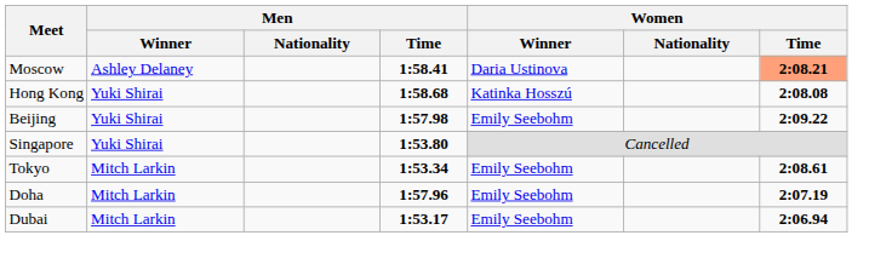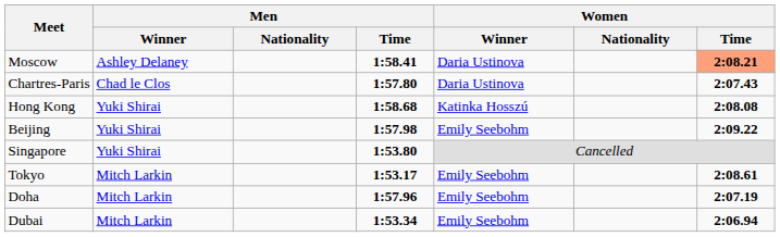 <table class="wikitable">
 <tr>
 <th rowspan="2">Meet</th>
 <th colspan="3">Men</th>
 <th colspan="3">Women</th>
 </tr>
 <tr>
 <th width=150>Winner</th>
 <th width=130>Nationality</th>
 <th width=80>Time</th>
 <th width=150>Winner</th>
 <th width=130>Nationality</th>
 <th width=80>Time</th>
 </tr>
 <tr>
 <td>Moscow</td>
 <td><a href='#'>Ashley Delaney</a></td>
 <td></td>
 <td align=center><strong>1:58.41</strong></td>
 <td><a href='#'>Daria Ustinova</a></td>
 <td></td>
 <td align=center style="background: lightsalmon;"><strong>2:08.21</strong></td>
+</tr>
+<tr>
+<td>Chartres-Paris</td>
+<td><a href='#'>Chad le Clos</a></td>
+<td></td>
+<td align=center><strong>1:57.80</strong></td>
+<td><a href='#'>Daria Ustinova</a></td>
+<td></td>
+<td align=center><strong>2:07.43</strong></td>
 </tr>
 <tr>
 <td>Hong Kong</td>
 <td><a href='#'>Yuki Shirai</a></td>
 <td></td>
 <td align=center><strong>1:58.68</strong></td>
 <td><a href='#'>Katinka Hosszú</a></td>
 <td></td>
 <td align=center><strong>2:08.08</strong></td>
 </tr>
 <tr>
 <td>Beijing</td>
 <td><a href='#'>Yuki Shirai</a></td>
 <td></td>
 <td align=center><strong>1:57.98</strong></td>
 <td><a href='#'>Emily Seebohm</a></td>
 <td></td>
 <td align=center><strong>2:09.22</strong></td>
 </tr>
 <tr>
 <td>Singapore</td>
 <td><a href='#'>Yuki Shirai</a></td>
 <td></td>
 <td align=center><strong>1:53.80</strong></td>
 <td colspan=3 align=center style="background:#dfdfdf"><em>Cancelled</em></td>
 </tr>
 <tr>
 <td>Tokyo</td>
 <td><a href='#'>Mitch Larkin</a></td>
 <td></td>
-<td align=center><strong>1:53.34</strong></td>
+<td align=center><strong>1:53.17</strong></td>
 <td><a href='#'>Emily Seebohm</a></td>
 <td></td>
 <td align=center><strong>2:08.61</strong></td>
 </tr>
 <tr>
 <td>Doha</td>
 <td><a href='#'>Mitch Larkin</a></td>
 <td></td>
 <td align=center><strong>1:57.96</strong></td>
 <td><a href='#'>Emily Seebohm</a></td>
 <td></td>
 <td align=center><strong>2:07.19</strong></td>
 </tr>
 <tr>
 <td>Dubai</td>
 <td><a href='#'>Mitch Larkin</a></td>
 <td></td>
-<td align=center><strong>1:53.17</strong></td>
+<td align=center><strong>1:53.34</strong></td>
 <td><a href='#'>Emily Seebohm</a></td>
 <td></td>
 <td align=center><strong>2:06.94</strong></td>
 </tr>
 </table>
